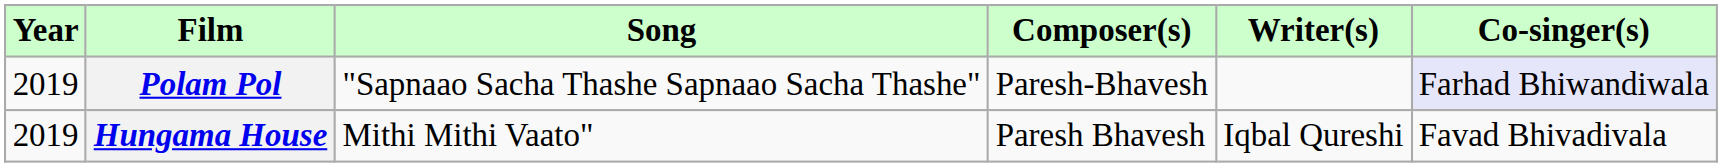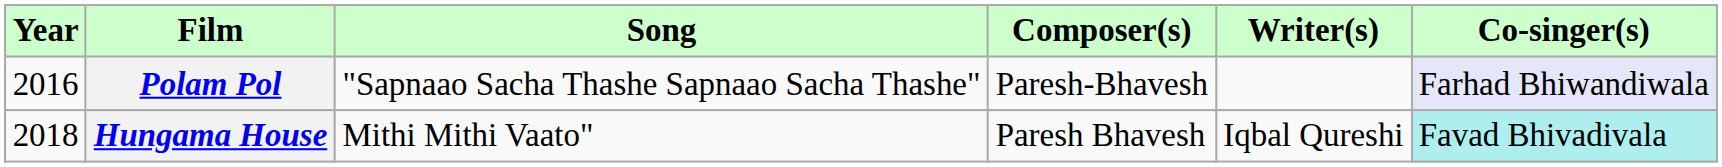 <table class="wikitable sortable">
 <tr>
 <th style="background:#cfc; text-align:center;"><strong>Year</strong></th>
 <th style="background:#cfc; text-align:center;"><strong>Film</strong></th>
 <th style="background:#cfc; text-align:center;"><strong>Song</strong></th>
 <th style="background:#cfc; text-align:center;"><strong>Composer(s)</strong></th>
 <th style="background:#cfc; text-align:center;"><strong>Writer(s)</strong></th>
 <th style="background:#cfc; text-align:center;"><strong>Co-singer(s)</strong></th>
 </tr>
 <tr>
-<td>2019</td>
+<td>2016</td>
 <th><em><a href='#'>Polam Pol</a></em></th>
 <td>"Sapnaao Sacha Thashe Sapnaao Sacha Thashe"</td>
 <td>Paresh-Bhavesh</td>
 <td></td>
 <td style="background: lavender;">Farhad Bhiwandiwala</td>
 </tr>
 <tr>
-<td>2019</td>
+<td>2018</td>
 <th><em><a href='#'>Hungama House</a></em></th>
 <td>Mithi Mithi Vaato"</td>
 <td>Paresh Bhavesh</td>
 <td>Iqbal Qureshi</td>
-<td>Favad Bhivadivala</td>
+<td style="background: paleturquoise;">Favad Bhivadivala</td>
 </tr>
 </table>
